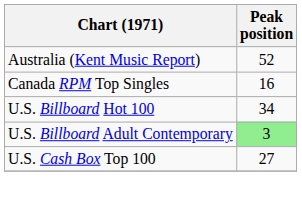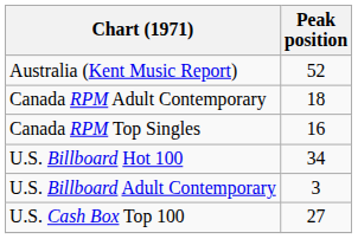 <table class="wikitable sortable">
 <tr>
 <th>Chart (1971)</th>
 <th>Peak<br>position</th>
 </tr>
 <tr>
 <td>Australia (<a href='#'>Kent Music Report</a>)</td>
 <td style="text-align:center;">52</td>
+</tr>
+<tr>
+<td>Canada <em><a href='#'>RPM</a></em> Adult Contemporary</td>
+<td style="text-align:center;">18</td>
 </tr>
 <tr>
 <td>Canada <em><a href='#'>RPM</a></em> Top Singles</td>
 <td style="text-align:center;">16</td>
 </tr>
 <tr>
 <td>U.S. <em><a href='#'>Billboard</a></em> <a href='#'>Hot 100</a></td>
 <td style="text-align:center;">34</td>
 </tr>
 <tr>
 <td>U.S. <em><a href='#'>Billboard</a></em> <a href='#'>Adult Contemporary</a></td>
-<td style="background: lightgreen; text-align:center;">3</td>
+<td style="text-align:center;">3</td>
 </tr>
 <tr>
 <td>U.S. <a href='#'><em>Cash Box</em></a> Top 100</td>
 <td align="center">27</td>
 </tr>
 <tr>
 </tr>
 </table>
